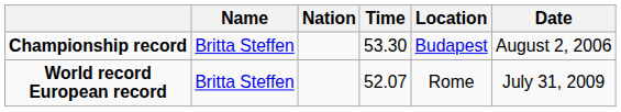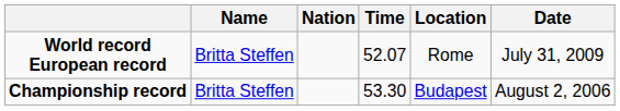 <table class=wikitable style=text-align:center>
 <tr>
 <th></th>
 <th>Name</th>
 <th>Nation</th>
 <th>Time</th>
 <th>Location</th>
 <th>Date</th>
 </tr>
 <tr>
+<td><strong>World record</strong><br><strong>European record</strong></td>
+<td align=left><a href='#'>Britta Steffen</a></td>
+<td align=left></td>
+<td align=left>52.07</td>
+<td>Rome</td>
+<td>July 31, 2009</td>
+</tr>
+<tr>
 <td><strong>Championship record</strong></td>
 <td align=left><a href='#'>Britta Steffen</a></td>
 <td align=left></td>
 <td align=left>53.30</td>
 <td><a href='#'>Budapest</a></td>
 <td>August 2, 2006</td>
 </tr>
-<tr>
-<td><strong>World record</strong><br><strong>European record</strong></td>
-<td align=left><a href='#'>Britta Steffen</a></td>
-<td align=left></td>
-<td align=left>52.07</td>
-<td>Rome</td>
-<td>July 31, 2009</td>
-</tr>
 </table>
